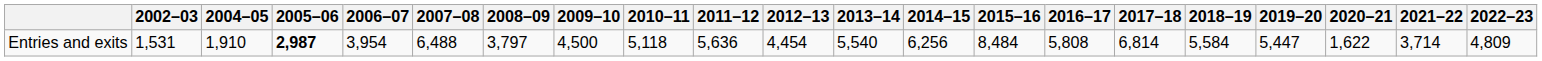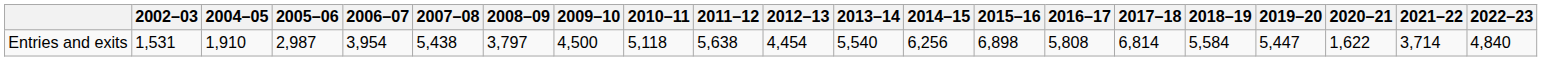 <table class="wikitable">
 <tr>
 <th></th>
 <th>2002–03</th>
 <th>2004–05</th>
 <th>2005–06</th>
 <th>2006–07</th>
 <th>2007–08</th>
 <th>2008–09</th>
 <th>2009–10</th>
 <th>2010–11</th>
 <th>2011–12</th>
 <th>2012–13</th>
 <th>2013–14</th>
 <th>2014–15</th>
 <th>2015–16</th>
 <th>2016–17</th>
 <th>2017–18</th>
 <th>2018–19</th>
 <th>2019–20</th>
 <th>2020–21</th>
 <th>2021–22</th>
 <th>2022–23</th>
 </tr>
 <tr>
 <td>Entries and exits</td>
 <td>1,531</td>
 <td>1,910</td>
-<td><strong>2,987</strong></td>
+<td>2,987</td>
 <td>3,954</td>
-<td>6,488</td>
+<td>5,438</td>
 <td>3,797</td>
 <td>4,500</td>
 <td>5,118</td>
-<td>5,636</td>
+<td>5,638</td>
 <td>4,454</td>
 <td>5,540</td>
 <td>6,256</td>
-<td>8,484</td>
+<td>6,898</td>
 <td>5,808</td>
 <td>6,814</td>
 <td>5,584</td>
 <td>5,447</td>
 <td>1,622</td>
 <td>3,714</td>
-<td>4,809</td>
+<td>4,840</td>
 </tr>
 </table>
